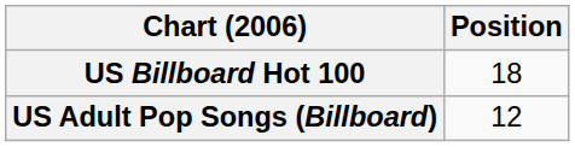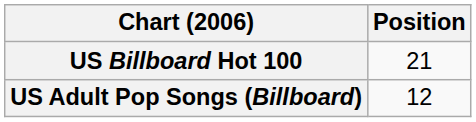 <table class="wikitable sortable plainrowheaders" style="text-align:center">
 <tr>
 <th>Chart (2006)</th>
 <th>Position</th>
 </tr>
 <tr>
 <th scope="row">US <em>Billboard</em> Hot 100</th>
-<td>18</td>
+<td>21</td>
 </tr>
 <tr>
 <th scope="row">US Adult Pop Songs (<em>Billboard</em>)</th>
 <td>12</td>
 </tr>
 </table>
